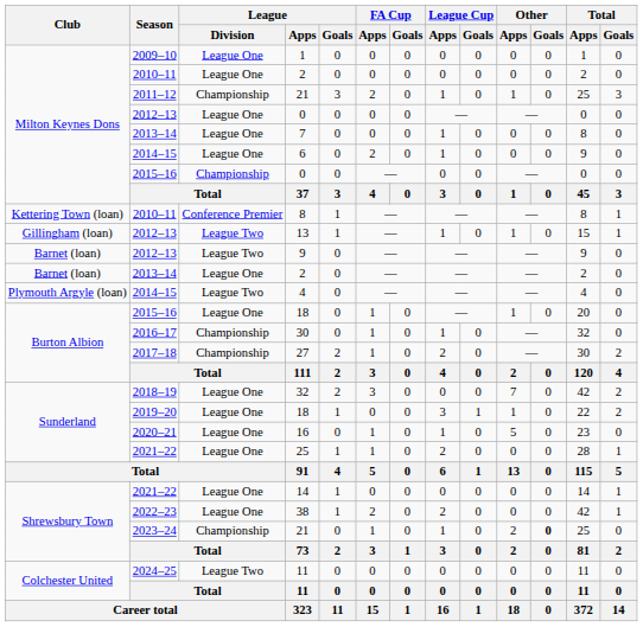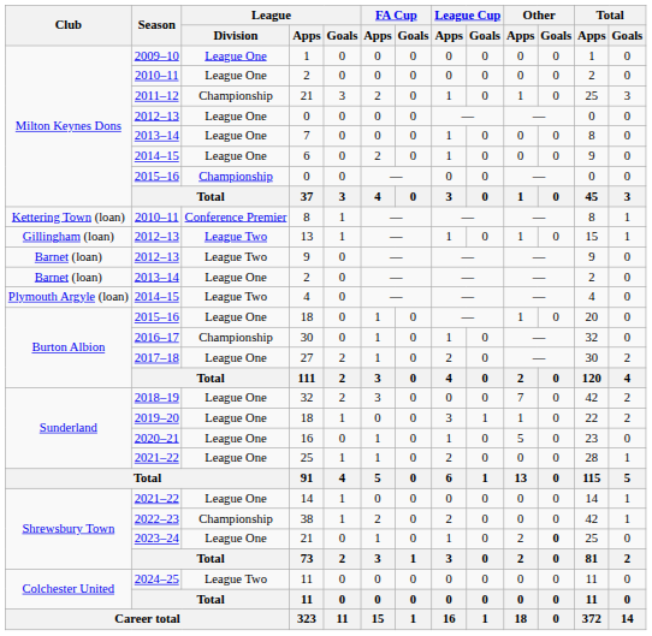 <table class="wikitable" style="text-align: center;">
 <tr>
 <th rowspan=2>Club</th>
 <th rowspan=2>Season</th>
 <th colspan=3>League</th>
 <th colspan=2><a href='#'>FA Cup</a></th>
 <th colspan=2><a href='#'>League Cup</a></th>
 <th colspan=2>Other</th>
 <th colspan=2>Total</th>
 </tr>
 <tr>
 <th>Division</th>
 <th>Apps</th>
 <th>Goals</th>
 <th>Apps</th>
 <th>Goals</th>
 <th>Apps</th>
 <th>Goals</th>
 <th>Apps</th>
 <th>Goals</th>
 <th>Apps</th>
 <th>Goals</th>
 </tr>
 <tr>
 <td rowspan="8"><a href='#'>Milton Keynes Dons</a></td>
 <td><a href='#'>2009–10</a></td>
 <td><a href='#'>League One</a></td>
 <td>1</td>
 <td>0</td>
 <td>0</td>
 <td>0</td>
 <td>0</td>
 <td>0</td>
 <td>0</td>
 <td>0</td>
 <td>1</td>
 <td>0</td>
 </tr>
 <tr>
 <td><a href='#'>2010–11</a></td>
 <td>League One</td>
 <td>2</td>
 <td>0</td>
 <td>0</td>
 <td>0</td>
 <td>0</td>
 <td>0</td>
 <td>0</td>
 <td>0</td>
 <td>2</td>
 <td>0</td>
 </tr>
 <tr>
 <td><a href='#'>2011–12</a></td>
 <td>Championship</td>
 <td>21</td>
 <td>3</td>
 <td>2</td>
 <td>0</td>
 <td>1</td>
 <td>0</td>
 <td>1</td>
 <td>0</td>
 <td>25</td>
 <td>3</td>
 </tr>
 <tr>
 <td><a href='#'>2012–13</a></td>
 <td>League One</td>
 <td>0</td>
 <td>0</td>
 <td>0</td>
 <td>0</td>
 <td colspan="2">—</td>
 <td colspan="2">—</td>
 <td>0</td>
 <td>0</td>
 </tr>
 <tr>
 <td><a href='#'>2013–14</a></td>
 <td>League One</td>
 <td>7</td>
 <td>0</td>
 <td>0</td>
 <td>0</td>
 <td>1</td>
 <td>0</td>
 <td>0</td>
 <td>0</td>
 <td>8</td>
 <td>0</td>
 </tr>
 <tr>
 <td><a href='#'>2014–15</a></td>
 <td>League One</td>
 <td>6</td>
 <td>0</td>
 <td>2</td>
 <td>0</td>
 <td>1</td>
 <td>0</td>
 <td>0</td>
 <td>0</td>
 <td>9</td>
 <td>0</td>
 </tr>
 <tr>
 <td><a href='#'>2015–16</a></td>
 <td><a href='#'>Championship</a></td>
 <td>0</td>
 <td>0</td>
 <td colspan="2">—</td>
 <td>0</td>
 <td>0</td>
 <td colspan="2">—</td>
 <td>0</td>
 <td>0</td>
 </tr>
 <tr>
 <th colspan="2">Total</th>
 <th>37</th>
 <th>3</th>
 <th>4</th>
 <th>0</th>
 <th>3</th>
 <th>0</th>
 <th>1</th>
 <th>0</th>
 <th>45</th>
 <th>3</th>
 </tr>
 <tr>
 <td><a href='#'>Kettering Town</a> (loan)</td>
 <td><a href='#'>2010–11</a></td>
 <td><a href='#'>Conference Premier</a></td>
 <td>8</td>
 <td>1</td>
 <td colspan="2">—</td>
 <td colspan="2">—</td>
 <td colspan="2">—</td>
 <td>8</td>
 <td>1</td>
 </tr>
 <tr>
 <td><a href='#'>Gillingham</a> (loan)</td>
 <td><a href='#'>2012–13</a></td>
 <td><a href='#'>League Two</a></td>
 <td>13</td>
 <td>1</td>
 <td colspan="2">—</td>
 <td>1</td>
 <td>0</td>
 <td>1</td>
 <td>0</td>
 <td>15</td>
 <td>1</td>
 </tr>
 <tr>
 <td><a href='#'>Barnet</a> (loan)</td>
 <td><a href='#'>2012–13</a></td>
 <td>League Two</td>
 <td>9</td>
 <td>0</td>
 <td colspan="2">—</td>
 <td colspan="2">—</td>
 <td colspan="2">—</td>
 <td>9</td>
 <td>0</td>
 </tr>
 <tr>
 <td><a href='#'>Barnet</a> (loan)</td>
 <td><a href='#'>2013–14</a></td>
 <td>League One</td>
 <td>2</td>
 <td>0</td>
 <td colspan="2">—</td>
 <td colspan="2">—</td>
 <td colspan="2">—</td>
 <td>2</td>
 <td>0</td>
 </tr>
 <tr>
 <td><a href='#'>Plymouth Argyle</a> (loan)</td>
 <td><a href='#'>2014–15</a></td>
 <td>League Two</td>
 <td>4</td>
 <td>0</td>
 <td colspan="2">—</td>
 <td colspan="2">—</td>
 <td colspan="2">—</td>
 <td>4</td>
 <td>0</td>
 </tr>
 <tr>
 <td rowspan="4"><a href='#'>Burton Albion</a></td>
 <td><a href='#'>2015–16</a></td>
 <td>League One</td>
 <td>18</td>
 <td>0</td>
 <td>1</td>
 <td>0</td>
 <td colspan="2">—</td>
 <td>1</td>
 <td>0</td>
 <td>20</td>
 <td>0</td>
 </tr>
 <tr>
 <td><a href='#'>2016–17</a></td>
 <td>Championship</td>
 <td>30</td>
 <td>0</td>
 <td>1</td>
 <td>0</td>
 <td>1</td>
 <td>0</td>
 <td colspan="2">—</td>
 <td>32</td>
 <td>0</td>
 </tr>
 <tr>
 <td><a href='#'>2017–18</a></td>
-<td>Championship</td>
+<td>League One</td>
 <td>27</td>
 <td>2</td>
 <td>1</td>
 <td>0</td>
 <td>2</td>
 <td>0</td>
 <td colspan="2">—</td>
 <td>30</td>
 <td>2</td>
 </tr>
 <tr>
 <th colspan="2">Total</th>
 <th>111</th>
 <th>2</th>
 <th>3</th>
 <th>0</th>
 <th>4</th>
 <th>0</th>
 <th>2</th>
 <th>0</th>
 <th>120</th>
 <th>4</th>
 </tr>
 <tr>
 <td rowspan="4"><a href='#'>Sunderland</a></td>
 <td><a href='#'>2018–19</a></td>
 <td>League One</td>
 <td>32</td>
 <td>2</td>
 <td>3</td>
 <td>0</td>
 <td>0</td>
 <td>0</td>
 <td>7</td>
 <td>0</td>
 <td>42</td>
 <td>2</td>
 </tr>
 <tr>
 <td><a href='#'>2019–20</a></td>
 <td>League One</td>
 <td>18</td>
 <td>1</td>
 <td>0</td>
 <td>0</td>
 <td>3</td>
 <td>1</td>
 <td>1</td>
 <td>0</td>
 <td>22</td>
 <td>2</td>
 </tr>
 <tr>
 <td><a href='#'>2020–21</a></td>
 <td>League One</td>
 <td>16</td>
 <td>0</td>
 <td>1</td>
 <td>0</td>
 <td>1</td>
 <td>0</td>
 <td>5</td>
 <td>0</td>
 <td>23</td>
 <td>0</td>
 </tr>
 <tr>
 <td><a href='#'>2021–22</a></td>
 <td>League One</td>
 <td>25</td>
 <td>1</td>
 <td>1</td>
 <td>0</td>
 <td>2</td>
 <td>0</td>
 <td>0</td>
 <td>0</td>
 <td>28</td>
 <td>1</td>
 </tr>
 <tr>
 <th colspan="3">Total</th>
 <th>91</th>
 <th>4</th>
 <th>5</th>
 <th>0</th>
 <th>6</th>
 <th>1</th>
 <th>13</th>
 <th>0</th>
 <th>115</th>
 <th>5</th>
 </tr>
 <tr>
 <td rowspan="4"><a href='#'>Shrewsbury Town</a></td>
 <td><a href='#'>2021–22</a></td>
 <td>League One</td>
 <td>14</td>
 <td>1</td>
 <td>0</td>
 <td>0</td>
 <td>0</td>
 <td>0</td>
 <td>0</td>
 <td>0</td>
 <td>14</td>
 <td>1</td>
 </tr>
 <tr>
 <td><a href='#'>2022–23</a></td>
-<td>League One</td>
+<td>Championship</td>
 <td>38</td>
 <td>1</td>
 <td>2</td>
 <td>0</td>
 <td>2</td>
 <td>0</td>
 <td>0</td>
 <td>0</td>
 <td>42</td>
 <td>1</td>
 </tr>
 <tr>
 <td><a href='#'>2023–24</a></td>
-<td>Championship</td>
+<td>League One</td>
 <td>21</td>
 <td>0</td>
 <td>1</td>
 <td>0</td>
 <td>1</td>
 <td>0</td>
 <td>2</td>
 <td><strong>0</strong></td>
 <td>25</td>
 <td>0</td>
 </tr>
 <tr>
 <th colspan=2>Total</th>
 <th>73</th>
 <th>2</th>
 <th>3</th>
 <th>1</th>
 <th>3</th>
 <th>0</th>
 <th>2</th>
 <th>0</th>
 <th>81</th>
 <th>2</th>
 </tr>
 <tr>
 <td rowspan=2><a href='#'>Colchester United</a></td>
 <td><a href='#'>2024–25</a></td>
 <td>League Two</td>
 <td>11</td>
 <td>0</td>
 <td>0</td>
 <td>0</td>
 <td>0</td>
 <td>0</td>
 <td>0</td>
 <td>0</td>
 <td>11</td>
 <td>0</td>
 </tr>
 <tr>
 <th colspan=2>Total</th>
 <th>11</th>
 <th>0</th>
 <th>0</th>
 <th>0</th>
 <th>0</th>
 <th>0</th>
 <th>0</th>
 <th>0</th>
 <th>11</th>
 <th>0</th>
 </tr>
 <tr>
 <th colspan="3">Career total</th>
 <th>323</th>
 <th>11</th>
 <th>15</th>
 <th>1</th>
 <th>16</th>
 <th>1</th>
 <th>18</th>
 <th>0</th>
 <th>372</th>
 <th>14</th>
 </tr>
 </table>
